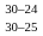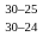 <table style="text-align:center">
 <tr>
 <th width=200></th>
 <th width=100></th>
 <th width=200></th>
 </tr>
 <tr>
 <td align=right><strong></strong></td>
-<td>30–24</td>
+<td>30–25</td>
 <td align=left></td>
 </tr>
 <tr>
 <td align=right><strong></strong></td>
-<td>30–25</td>
+<td>30–24</td>
 <td align=left></td>
 </tr>
 </table>
